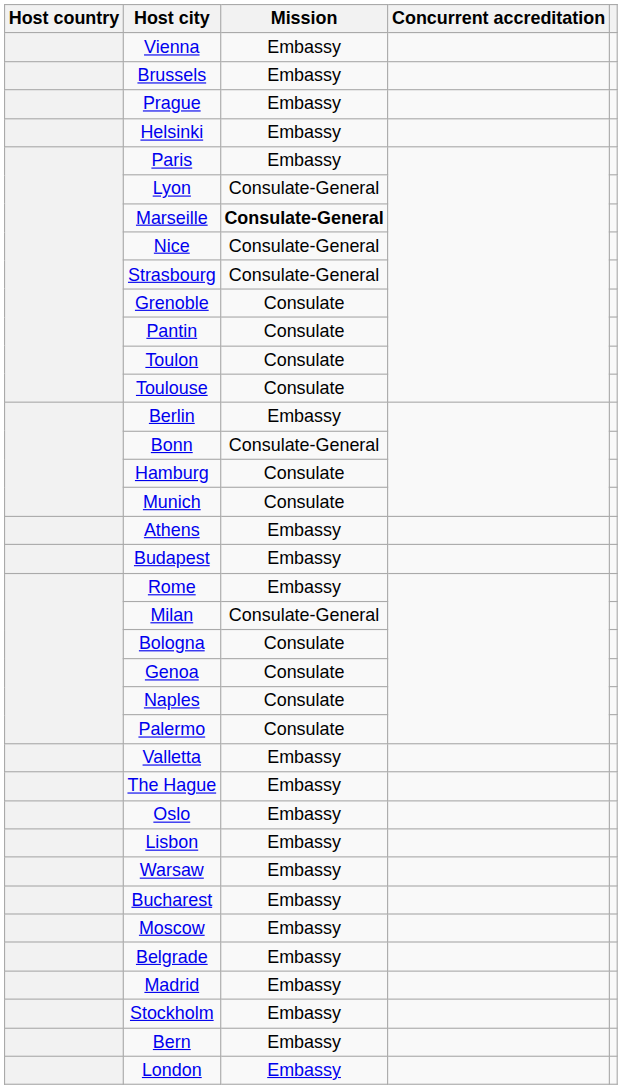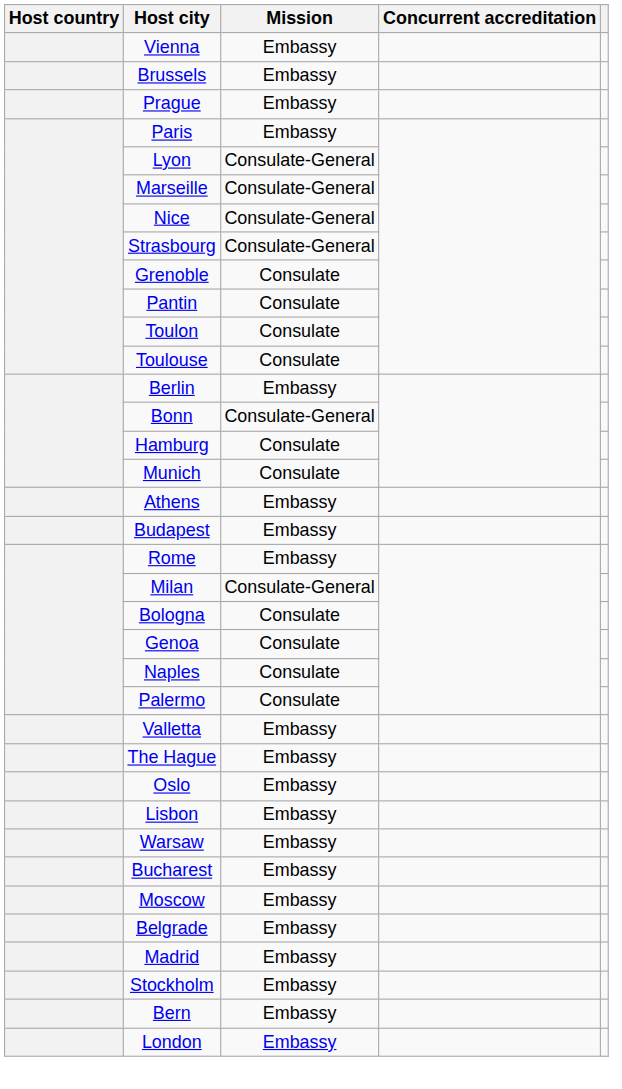 <table class="wikitable plainrowheaders" style="text-align:center;">
 <tr>
 <th scope="col">Host country</th>
 <th scope="col">Host city</th>
 <th scope="col">Mission</th>
 <th scope="col">Concurrent accreditation</th>
 <th scope="col"></th>
 </tr>
 <tr>
 <th scope="row"></th>
 <td><a href='#'>Vienna</a></td>
 <td>Embassy</td>
 <td></td>
 <td></td>
 </tr>
 <tr>
 <th scope="row"></th>
 <td><a href='#'>Brussels</a></td>
 <td>Embassy</td>
 <td></td>
 <td></td>
 </tr>
 <tr>
 <th scope="row"></th>
 <td><a href='#'>Prague</a></td>
 <td>Embassy</td>
 <td></td>
 <td></td>
 </tr>
 <tr>
-<th scope="row"></th>
-<td><a href='#'>Helsinki</a></td>
-<td>Embassy</td>
-<td></td>
-<td></td>
-</tr>
-<tr>
 <th scope="row" rowspan="9"></th>
 <td><a href='#'>Paris</a></td>
 <td>Embassy</td>
 <td rowspan="9"></td>
 <td></td>
 </tr>
 <tr>
 <td><a href='#'>Lyon</a></td>
 <td>Consulate-General</td>
 <td></td>
 </tr>
 <tr>
 <td><a href='#'>Marseille</a></td>
-<td><strong>Consulate-General</strong></td>
+<td>Consulate-General</td>
 <td></td>
 </tr>
 <tr>
 <td><a href='#'>Nice</a></td>
 <td>Consulate-General</td>
 <td></td>
 </tr>
 <tr>
 <td><a href='#'>Strasbourg</a></td>
 <td>Consulate-General</td>
 <td></td>
 </tr>
 <tr>
 <td><a href='#'>Grenoble</a></td>
 <td>Consulate</td>
 <td></td>
 </tr>
 <tr>
 <td><a href='#'>Pantin</a></td>
 <td>Consulate</td>
 <td></td>
 </tr>
 <tr>
 <td><a href='#'>Toulon</a></td>
 <td>Consulate</td>
 <td></td>
 </tr>
 <tr>
 <td><a href='#'>Toulouse</a></td>
 <td>Consulate</td>
 <td></td>
 </tr>
 <tr>
 <th scope="row" rowspan="4"></th>
 <td><a href='#'>Berlin</a></td>
 <td>Embassy</td>
 <td rowspan="4"></td>
 <td></td>
 </tr>
 <tr>
 <td><a href='#'>Bonn</a></td>
 <td>Consulate-General</td>
 <td></td>
 </tr>
 <tr>
 <td><a href='#'>Hamburg</a></td>
 <td>Consulate</td>
 <td></td>
 </tr>
 <tr>
 <td><a href='#'>Munich</a></td>
 <td>Consulate</td>
 <td></td>
 </tr>
 <tr>
 <th scope="row"></th>
 <td><a href='#'>Athens</a></td>
 <td>Embassy</td>
 <td></td>
 <td></td>
 </tr>
 <tr>
 <th scope="row"></th>
 <td><a href='#'>Budapest</a></td>
 <td>Embassy</td>
 <td></td>
 <td></td>
 </tr>
 <tr>
 <th scope="row" rowspan="6"></th>
 <td><a href='#'>Rome</a></td>
 <td>Embassy</td>
 <td rowspan="6"></td>
 <td></td>
 </tr>
 <tr>
 <td><a href='#'>Milan</a></td>
 <td>Consulate-General</td>
 <td></td>
 </tr>
 <tr>
 <td><a href='#'>Bologna</a></td>
 <td>Consulate</td>
 <td></td>
 </tr>
 <tr>
 <td><a href='#'>Genoa</a></td>
 <td>Consulate</td>
 <td></td>
 </tr>
 <tr>
 <td><a href='#'>Naples</a></td>
 <td>Consulate</td>
 <td></td>
 </tr>
 <tr>
 <td><a href='#'>Palermo</a></td>
 <td>Consulate</td>
 <td></td>
 </tr>
 <tr>
 <th scope="row"></th>
 <td><a href='#'>Valletta</a></td>
 <td>Embassy</td>
 <td></td>
 <td></td>
 </tr>
 <tr>
 <th scope="row"></th>
 <td><a href='#'>The Hague</a></td>
 <td>Embassy</td>
 <td></td>
 <td></td>
 </tr>
 <tr>
 <th scope="row"></th>
 <td><a href='#'>Oslo</a></td>
 <td>Embassy</td>
 <td></td>
 <td></td>
 </tr>
 <tr>
 <th scope="row"></th>
 <td><a href='#'>Lisbon</a></td>
 <td>Embassy</td>
 <td></td>
 <td></td>
 </tr>
 <tr>
 <th scope="row"></th>
 <td><a href='#'>Warsaw</a></td>
 <td>Embassy</td>
 <td></td>
 <td></td>
 </tr>
 <tr>
 <th scope="row"></th>
 <td><a href='#'>Bucharest</a></td>
 <td>Embassy</td>
 <td></td>
 <td></td>
 </tr>
 <tr>
 <th scope="row"></th>
 <td><a href='#'>Moscow</a></td>
 <td>Embassy</td>
 <td></td>
 <td></td>
 </tr>
 <tr>
 <th scope="row"></th>
 <td><a href='#'>Belgrade</a></td>
 <td>Embassy</td>
 <td></td>
 <td></td>
 </tr>
 <tr>
 <th scope="row"></th>
 <td><a href='#'>Madrid</a></td>
 <td>Embassy</td>
 <td></td>
 <td></td>
 </tr>
 <tr>
 <th scope="row"></th>
 <td><a href='#'>Stockholm</a></td>
 <td>Embassy</td>
 <td></td>
 <td></td>
 </tr>
 <tr>
 <th scope="row"></th>
 <td><a href='#'>Bern</a></td>
 <td>Embassy</td>
 <td></td>
 <td></td>
 </tr>
 <tr>
 <th scope="row"></th>
 <td><a href='#'>London</a></td>
 <td><a href='#'>Embassy</a></td>
 <td></td>
 <td></td>
 </tr>
 </table>
